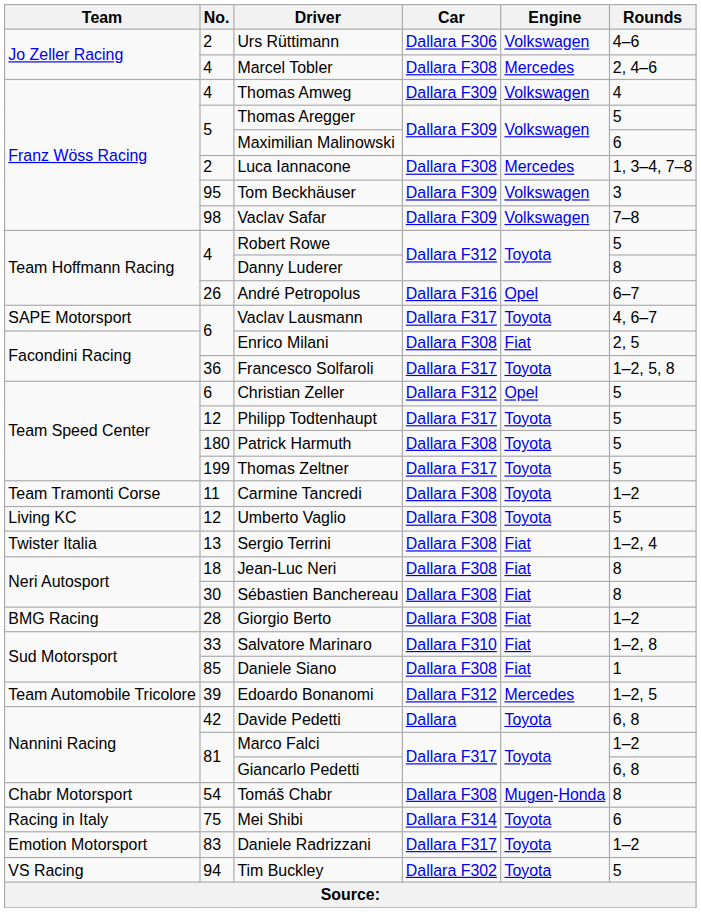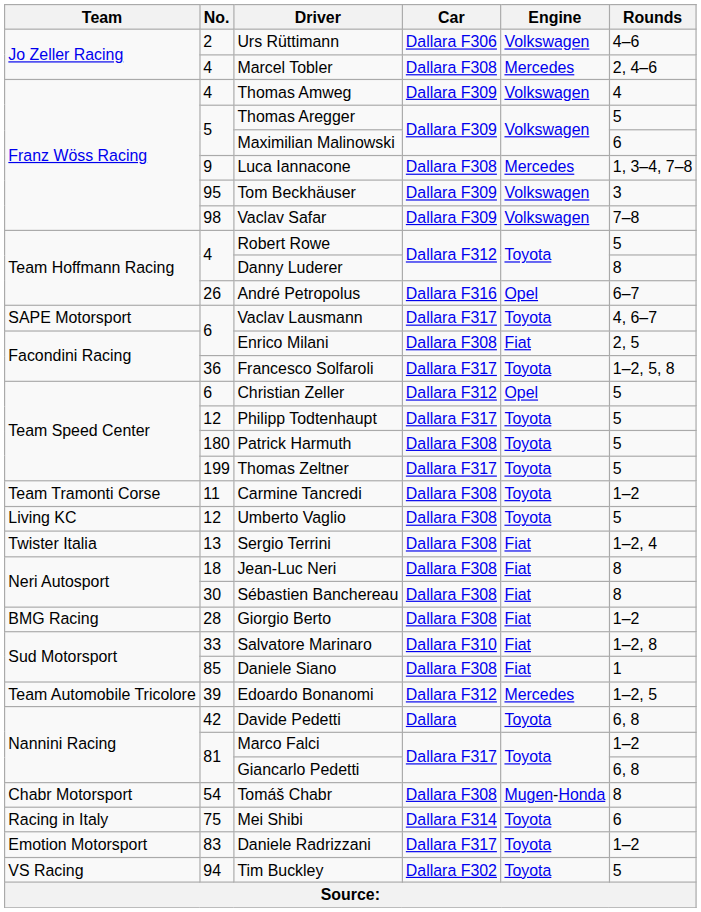 <table class="wikitable" style="font-size: 85%">
 <tr>
 <th>Team</th>
 <th>No.</th>
 <th>Driver</th>
 <th>Car</th>
 <th>Engine</th>
 <th>Rounds</th>
 </tr>
 <tr>
 <td rowspan="2"> <a href='#'>Jo Zeller Racing</a></td>
 <td>2</td>
 <td> Urs Rüttimann</td>
 <td><a href='#'>Dallara F306</a></td>
 <td><a href='#'>Volkswagen</a></td>
 <td>4–6</td>
 </tr>
 <tr>
 <td>4</td>
 <td> Marcel Tobler</td>
 <td><a href='#'>Dallara F308</a></td>
 <td><a href='#'>Mercedes</a></td>
 <td>2, 4–6</td>
 </tr>
 <tr>
 <td rowspan="6"> <a href='#'>Franz Wöss Racing</a></td>
 <td>4</td>
 <td> Thomas Amweg</td>
 <td><a href='#'>Dallara F309</a></td>
 <td><a href='#'>Volkswagen</a></td>
 <td>4</td>
 </tr>
 <tr>
 <td rowspan="2">5</td>
 <td> Thomas Aregger</td>
 <td rowspan="2"><a href='#'>Dallara F309</a></td>
 <td rowspan="2"><a href='#'>Volkswagen</a></td>
 <td>5</td>
 </tr>
 <tr>
 <td> Maximilian Malinowski</td>
 <td>6</td>
 </tr>
 <tr>
-<td>2</td>
+<td>9</td>
 <td> Luca Iannacone</td>
 <td><a href='#'>Dallara F308</a></td>
 <td><a href='#'>Mercedes</a></td>
 <td>1, 3–4, 7–8</td>
 </tr>
 <tr>
 <td>95</td>
 <td> Tom Beckhäuser</td>
 <td><a href='#'>Dallara F309</a></td>
 <td><a href='#'>Volkswagen</a></td>
 <td>3</td>
 </tr>
 <tr>
 <td>98</td>
 <td> Vaclav Safar</td>
 <td><a href='#'>Dallara F309</a></td>
 <td><a href='#'>Volkswagen</a></td>
 <td>7–8</td>
 </tr>
 <tr>
 <td rowspan="3"> Team Hoffmann Racing</td>
 <td rowspan="2">4</td>
 <td> Robert Rowe</td>
 <td rowspan="2"><a href='#'>Dallara F312</a></td>
 <td rowspan="2"><a href='#'>Toyota</a></td>
 <td>5</td>
 </tr>
 <tr>
 <td> Danny Luderer</td>
 <td>8</td>
 </tr>
 <tr>
 <td>26</td>
 <td> André Petropolus</td>
 <td><a href='#'>Dallara F316</a></td>
 <td><a href='#'>Opel</a></td>
 <td>6–7</td>
 </tr>
 <tr>
 <td> SAPE Motorsport</td>
 <td rowspan="2">6</td>
 <td> Vaclav Lausmann</td>
 <td><a href='#'>Dallara F317</a></td>
 <td><a href='#'>Toyota</a></td>
 <td>4, 6–7</td>
 </tr>
 <tr>
 <td rowspan="2"> Facondini Racing</td>
 <td> Enrico Milani</td>
 <td><a href='#'>Dallara F308</a></td>
 <td><a href='#'>Fiat</a></td>
 <td>2, 5</td>
 </tr>
 <tr>
 <td>36</td>
 <td> Francesco Solfaroli</td>
 <td><a href='#'>Dallara F317</a></td>
 <td><a href='#'>Toyota</a></td>
 <td>1–2, 5, 8</td>
 </tr>
 <tr>
 <td rowspan="4"> Team Speed Center</td>
 <td>6</td>
 <td> Christian Zeller</td>
 <td><a href='#'>Dallara F312</a></td>
 <td><a href='#'>Opel</a></td>
 <td>5</td>
 </tr>
 <tr>
 <td>12</td>
 <td> Philipp Todtenhaupt</td>
 <td><a href='#'>Dallara F317</a></td>
 <td><a href='#'>Toyota</a></td>
 <td>5</td>
 </tr>
 <tr>
 <td>180</td>
 <td> Patrick Harmuth</td>
 <td><a href='#'>Dallara F308</a></td>
 <td><a href='#'>Toyota</a></td>
 <td>5</td>
 </tr>
 <tr>
 <td>199</td>
 <td> Thomas Zeltner</td>
 <td><a href='#'>Dallara F317</a></td>
 <td><a href='#'>Toyota</a></td>
 <td>5</td>
 </tr>
 <tr>
 <td> Team Tramonti Corse</td>
 <td>11</td>
 <td> Carmine Tancredi</td>
 <td><a href='#'>Dallara F308</a></td>
 <td><a href='#'>Toyota</a></td>
 <td>1–2</td>
 </tr>
 <tr>
 <td> Living KC</td>
 <td>12</td>
 <td> Umberto Vaglio</td>
 <td><a href='#'>Dallara F308</a></td>
 <td><a href='#'>Toyota</a></td>
 <td>5</td>
 </tr>
 <tr>
 <td> Twister Italia</td>
 <td>13</td>
 <td> Sergio Terrini</td>
 <td><a href='#'>Dallara F308</a></td>
 <td><a href='#'>Fiat</a></td>
 <td>1–2, 4</td>
 </tr>
 <tr>
 <td rowspan="2"> Neri Autosport</td>
 <td>18</td>
 <td> Jean-Luc Neri</td>
 <td><a href='#'>Dallara F308</a></td>
 <td><a href='#'>Fiat</a></td>
 <td>8</td>
 </tr>
 <tr>
 <td>30</td>
 <td> Sébastien Banchereau</td>
 <td><a href='#'>Dallara F308</a></td>
 <td><a href='#'>Fiat</a></td>
 <td>8</td>
 </tr>
 <tr>
 <td> BMG Racing</td>
 <td>28</td>
 <td> Giorgio Berto</td>
 <td><a href='#'>Dallara F308</a></td>
 <td><a href='#'>Fiat</a></td>
 <td>1–2</td>
 </tr>
 <tr>
 <td rowspan="2"> Sud Motorsport</td>
 <td>33</td>
 <td> Salvatore Marinaro</td>
 <td><a href='#'>Dallara F310</a></td>
 <td><a href='#'>Fiat</a></td>
 <td>1–2, 8</td>
 </tr>
 <tr>
 <td>85</td>
 <td> Daniele Siano</td>
 <td><a href='#'>Dallara F308</a></td>
 <td><a href='#'>Fiat</a></td>
 <td>1</td>
 </tr>
 <tr>
 <td> Team Automobile Tricolore</td>
 <td>39</td>
 <td> Edoardo Bonanomi</td>
 <td><a href='#'>Dallara F312</a></td>
 <td><a href='#'>Mercedes</a></td>
 <td>1–2, 5</td>
 </tr>
 <tr>
 <td rowspan="3"> Nannini Racing</td>
 <td>42</td>
 <td> Davide Pedetti</td>
 <td><a href='#'>Dallara</a></td>
 <td><a href='#'>Toyota</a></td>
 <td>6, 8</td>
 </tr>
 <tr>
 <td rowspan="2">81</td>
 <td> Marco Falci</td>
 <td rowspan="2"><a href='#'>Dallara F317</a></td>
 <td rowspan="2"><a href='#'>Toyota</a></td>
 <td>1–2</td>
 </tr>
 <tr>
 <td> Giancarlo Pedetti</td>
 <td>6, 8</td>
 </tr>
 <tr>
 <td> Chabr Motorsport</td>
 <td>54</td>
 <td> Tomáš Chabr</td>
 <td><a href='#'>Dallara F308</a></td>
 <td><a href='#'>Mugen</a>-<a href='#'>Honda</a></td>
 <td>8</td>
 </tr>
 <tr>
 <td> Racing in Italy</td>
 <td>75</td>
 <td> Mei Shibi</td>
 <td><a href='#'>Dallara F314</a></td>
 <td><a href='#'>Toyota</a></td>
 <td>6</td>
 </tr>
 <tr>
 <td> Emotion Motorsport</td>
 <td>83</td>
 <td> Daniele Radrizzani</td>
 <td><a href='#'>Dallara F317</a></td>
 <td><a href='#'>Toyota</a></td>
 <td>1–2</td>
 </tr>
 <tr>
 <td> VS Racing</td>
 <td>94</td>
 <td> Tim Buckley</td>
 <td><a href='#'>Dallara F302</a></td>
 <td><a href='#'>Toyota</a></td>
 <td>5</td>
 </tr>
 <tr>
 <th colspan="6">Source:</th>
 </tr>
 </table>
